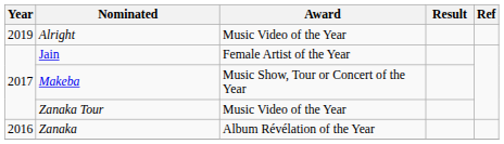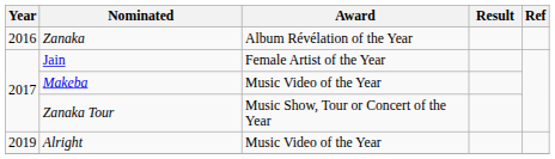 <table class="wikitable" style="width:100%;">
 <tr>
 <th width=5%>Year</th>
 <th style="width:40%;">Nominated</th>
 <th style="width:45%;">Award</th>
 <th style="width:10%;">Result</th>
 <th style="width:5%;">Ref</th>
 </tr>
 <tr>
-<td>2019</td>
-<td><em>Alright</em></td>
-<td>Music Video of the Year</td>
+<td align="center">2016</td>
+<td><em>Zanaka</em></td>
+<td>Album Révélation of the Year</td>
 <td></td>
-<td></td>
+<td align="center"></td>
 </tr>
 <tr>
 <td rowspan="3" align="center">2017</td>
 <td><a href='#'>Jain</a></td>
 <td>Female Artist of the Year</td>
 <td></td>
 <td rowspan="3" align="center"></td>
 </tr>
 <tr>
 <td><a href='#'><em>Makeba</em></a></td>
+<td>Music Video of the Year</td>
+<td></td>
+</tr>
+<tr>
+<td><em>Zanaka Tour</em></td>
 <td>Music Show, Tour or Concert of the Year</td>
 <td></td>
 </tr>
 <tr>
-<td><em>Zanaka Tour</em></td>
+<td>2019</td>
+<td><em>Alright</em></td>
 <td>Music Video of the Year</td>
 <td></td>
-</tr>
-<tr>
-<td align="center">2016</td>
-<td><em>Zanaka</em></td>
-<td>Album Révélation of the Year</td>
 <td></td>
-<td align="center"></td>
 </tr>
 <tr>
 </tr>
 </table>
